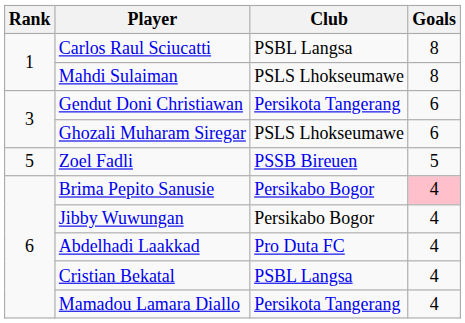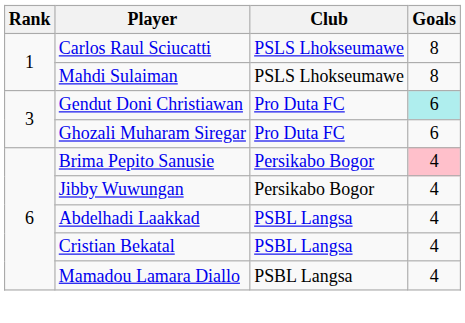 <table class="wikitable" style="text-align:center; margin-right:1em; float:left;">
 <tr>
 <th>Rank</th>
 <th>Player</th>
 <th>Club</th>
 <th>Goals</th>
 </tr>
 <tr>
 <td rowspan="2">1</td>
 <td align="left"><a href='#'>Carlos Raul Sciucatti</a></td>
-<td align="left">PSBL Langsa</td>
+<td align="left"><a href='#'>PSLS Lhokseumawe</a></td>
 <td>8</td>
 </tr>
 <tr>
 <td align="left"><a href='#'>Mahdi Sulaiman</a></td>
 <td align="left">PSLS Lhokseumawe</td>
 <td>8</td>
 </tr>
 <tr>
 <td rowspan="2">3</td>
 <td align="left"><a href='#'>Gendut Doni Christiawan</a></td>
-<td align="left"><a href='#'>Persikota Tangerang</a></td>
-<td>6</td>
+<td align="left"><a href='#'>Pro Duta FC</a></td>
+<td style="background: paleturquoise;">6</td>
 </tr>
 <tr>
 <td align="left"><a href='#'>Ghozali Muharam Siregar</a></td>
-<td align="left">PSLS Lhokseumawe</td>
+<td align="left"><a href='#'>Pro Duta FC</a></td>
 <td>6</td>
-</tr>
-<tr>
-<td rowspan="1">5</td>
-<td align="left"><a href='#'>Zoel Fadli</a></td>
-<td align="left"><a href='#'>PSSB Bireuen</a></td>
-<td>5</td>
 </tr>
 <tr>
 <td rowspan="5">6</td>
 <td align="left"><a href='#'>Brima Pepito Sanusie</a></td>
 <td align="left"><a href='#'>Persikabo Bogor</a></td>
 <td style="background: pink;">4</td>
 </tr>
 <tr>
 <td align="left"><a href='#'>Jibby Wuwungan</a></td>
 <td align="left">Persikabo Bogor</td>
 <td>4</td>
 </tr>
 <tr>
 <td align="left"><a href='#'>Abdelhadi Laakkad</a></td>
-<td align="left"><a href='#'>Pro Duta FC</a></td>
+<td align="left"><a href='#'>PSBL Langsa</a></td>
 <td>4</td>
 </tr>
 <tr>
 <td align="left"><a href='#'>Cristian Bekatal</a></td>
 <td align="left"><a href='#'>PSBL Langsa</a></td>
 <td>4</td>
 </tr>
 <tr>
 <td align="left"><a href='#'>Mamadou Lamara Diallo</a></td>
-<td align="left"><a href='#'>Persikota Tangerang</a></td>
+<td align="left">PSBL Langsa</td>
 <td>4</td>
 </tr>
 </table>
